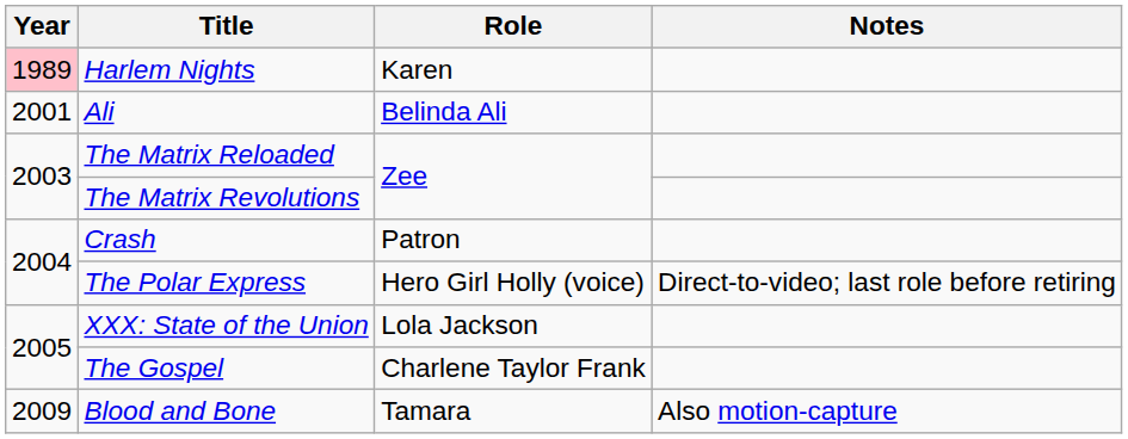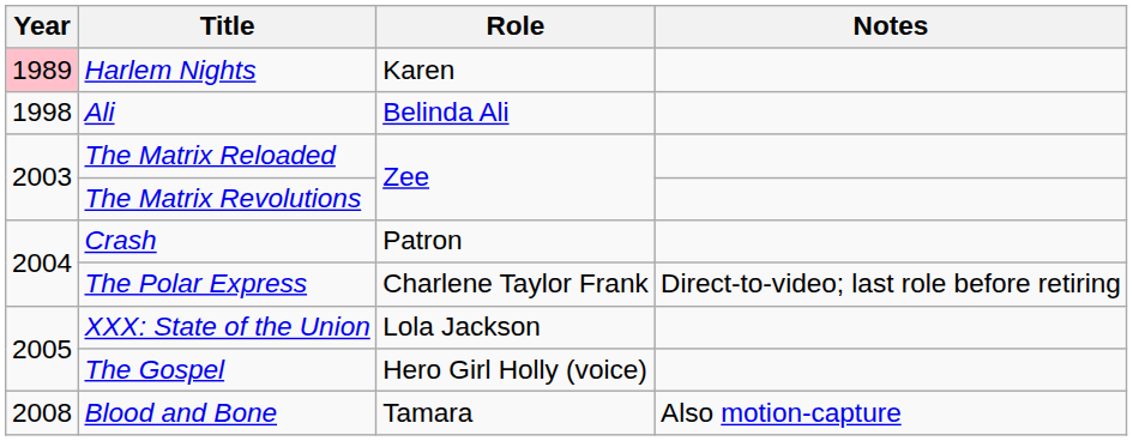 <table class="wikitable sortable">
 <tr>
 <th>Year</th>
 <th>Title</th>
 <th>Role</th>
 <th>Notes</th>
 </tr>
 <tr>
 <td style="background: pink;">1989</td>
 <td><em><a href='#'>Harlem Nights</a></em></td>
 <td>Karen</td>
 <td></td>
 </tr>
 <tr>
-<td>2001</td>
+<td>1998</td>
 <td><em><a href='#'>Ali</a></em></td>
 <td><a href='#'>Belinda Ali</a></td>
 <td></td>
 </tr>
 <tr>
 <td rowspan="2">2003</td>
 <td><em><a href='#'>The Matrix Reloaded</a></em></td>
 <td rowspan="2"><a href='#'>Zee</a></td>
 <td></td>
 </tr>
 <tr>
 <td><em><a href='#'>The Matrix Revolutions</a></em></td>
 <td></td>
 </tr>
 <tr>
 <td rowspan="2">2004</td>
 <td><em><a href='#'>Crash</a></em></td>
 <td>Patron</td>
 <td></td>
 </tr>
 <tr>
 <td><em><a href='#'>The Polar Express</a></em></td>
-<td>Hero Girl Holly (voice)</td>
+<td>Charlene Taylor Frank</td>
 <td>Direct-to-video; last role before retiring</td>
 </tr>
 <tr>
 <td rowspan="2">2005</td>
 <td><em><a href='#'>XXX: State of the Union</a></em></td>
 <td>Lola Jackson</td>
 <td></td>
 </tr>
 <tr>
 <td><em><a href='#'>The Gospel</a></em></td>
-<td>Charlene Taylor Frank</td>
+<td>Hero Girl Holly (voice)</td>
 <td></td>
 </tr>
 <tr>
-<td>2009</td>
+<td>2008</td>
 <td><em><a href='#'>Blood and Bone</a></em></td>
 <td>Tamara</td>
 <td>Also <a href='#'>motion-capture</a></td>
 </tr>
 </table>
